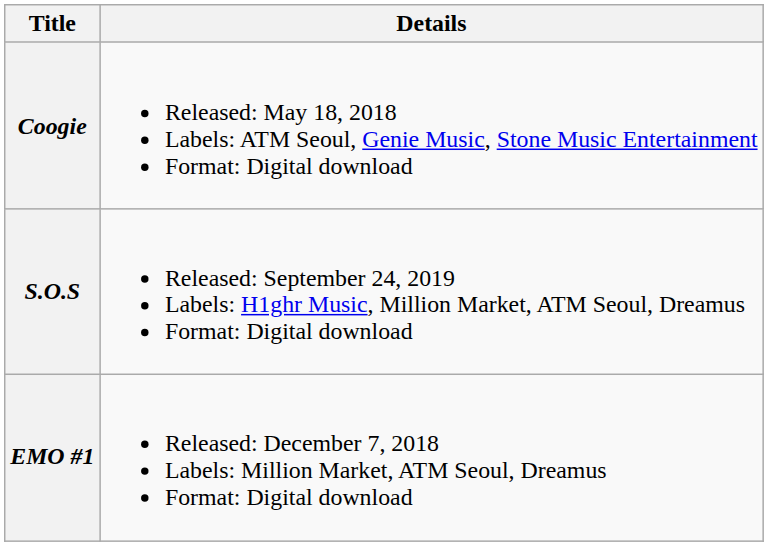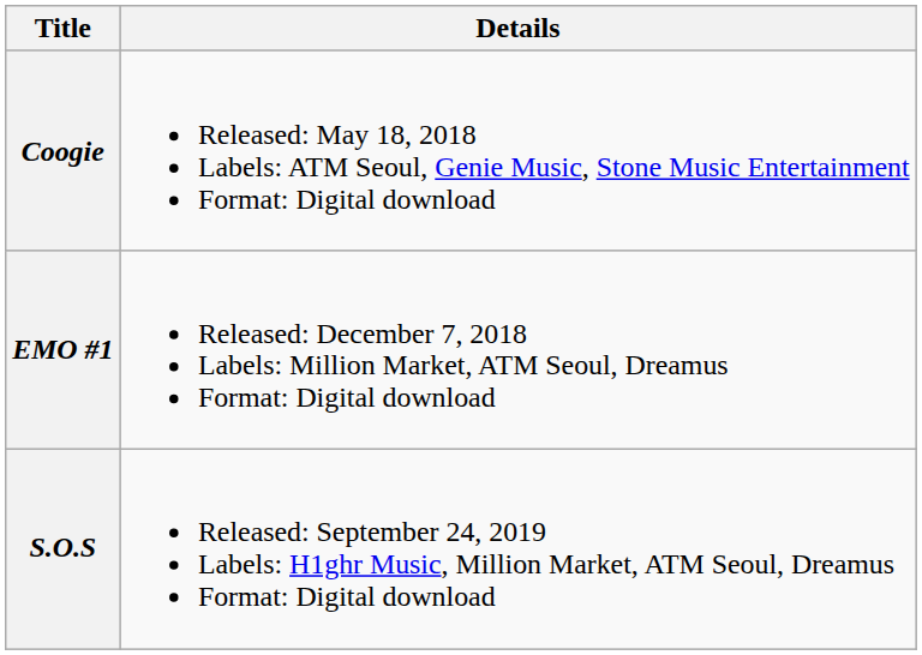 <table class="wikitable plainrowheaders">
 <tr>
 <th>Title</th>
 <th>Details</th>
 </tr>
 <tr>
 <th scope="row"><em>Coogie</em></th>
 <td><br><ul><li>Released: May 18, 2018</li><li>Labels: ATM Seoul, <a href='#'>Genie Music</a>, <a href='#'>Stone Music Entertainment</a></li><li>Format: Digital download</li></ul></td>
 </tr>
 <tr>
+<th scope="row"><em>EMO #1</em></th>
+<td><br><ul><li>Released: December 7, 2018</li><li>Labels: Million Market, ATM Seoul, Dreamus</li><li>Format: Digital download</li></ul></td>
+</tr>
+<tr>
 <th scope="row"><em>S.O.S</em><br></th>
 <td><br><ul><li>Released: September 24, 2019</li><li>Labels: <a href='#'>H1ghr Music</a>, Million Market, ATM Seoul, Dreamus</li><li>Format: Digital download</li></ul></td>
 </tr>
-<tr>
-<th scope="row"><em>EMO #1</em></th>
-<td><br><ul><li>Released: December 7, 2018</li><li>Labels: Million Market, ATM Seoul, Dreamus</li><li>Format: Digital download</li></ul></td>
-</tr>
 </table>
